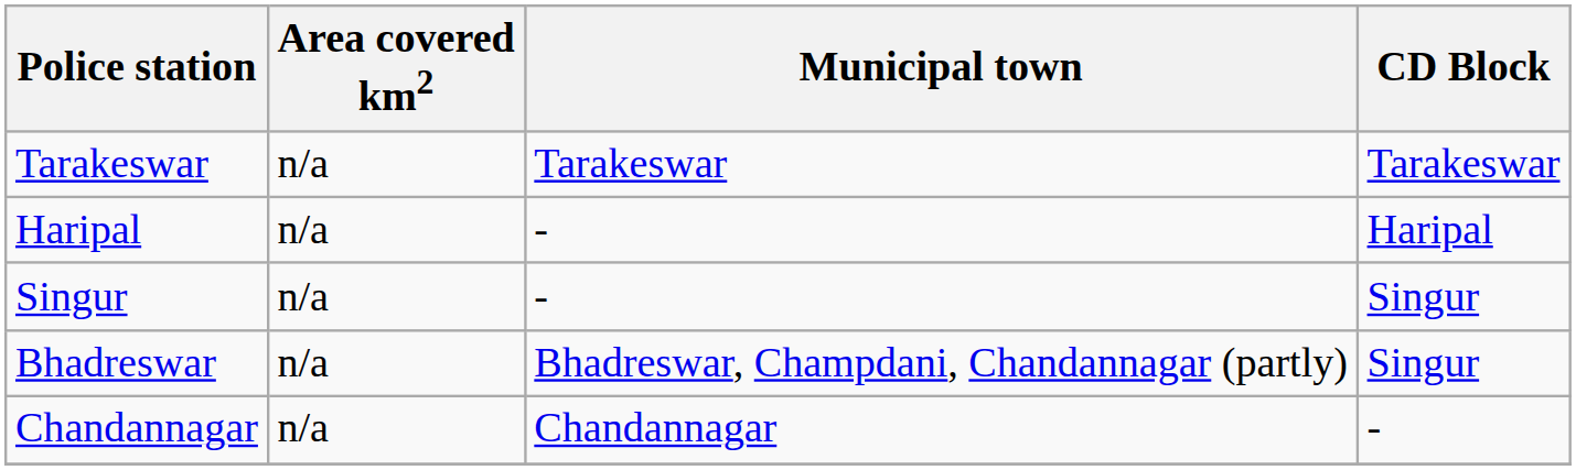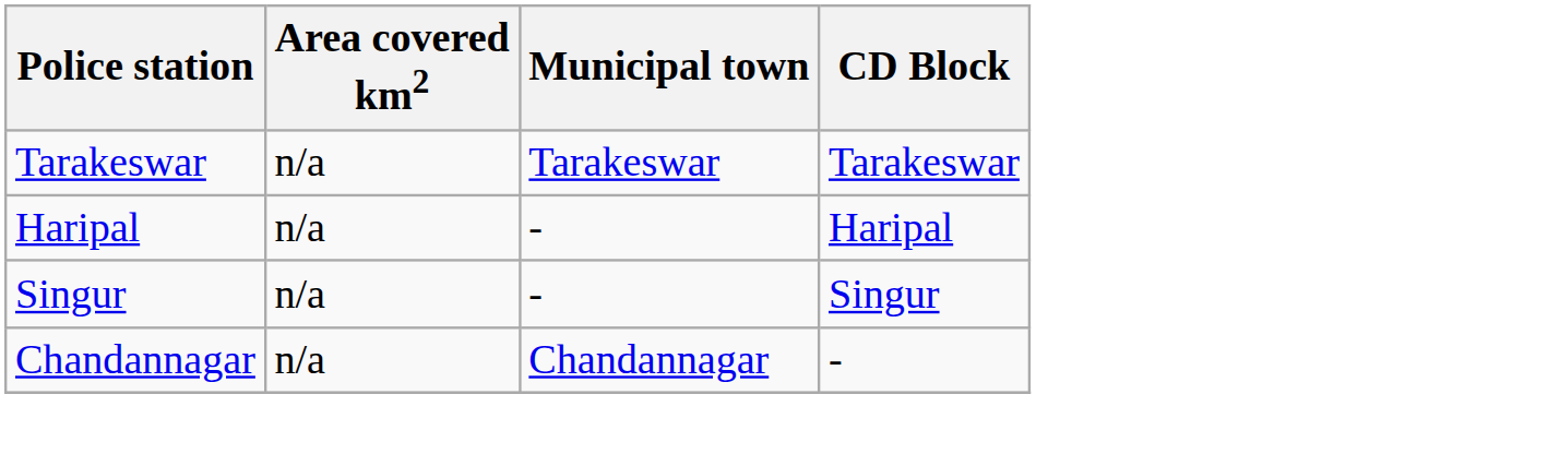 <table class="wikitable sortable">
 <tr>
 <th>Police station</th>
 <th>Area covered<br>km<sup>2</sup></th>
 <th>Municipal town</th>
 <th>CD Block</th>
 </tr>
 <tr>
 <td><a href='#'>Tarakeswar</a></td>
 <td>n/a</td>
 <td><a href='#'>Tarakeswar</a></td>
 <td><a href='#'>Tarakeswar</a></td>
 </tr>
 <tr>
 <td><a href='#'>Haripal</a></td>
 <td>n/a</td>
 <td>-</td>
 <td><a href='#'>Haripal</a></td>
 </tr>
 <tr>
 <td><a href='#'>Singur</a></td>
 <td>n/a</td>
 <td>-</td>
 <td><a href='#'>Singur</a></td>
 </tr>
 <tr>
-<td><a href='#'>Bhadreswar</a></td>
-<td>n/a</td>
-<td><a href='#'>Bhadreswar</a>, <a href='#'>Champdani</a>, <a href='#'>Chandannagar</a> (partly)</td>
-<td><a href='#'>Singur</a></td>
-</tr>
-<tr>
 <td><a href='#'>Chandannagar</a></td>
 <td>n/a</td>
 <td><a href='#'>Chandannagar</a></td>
 <td>-</td>
 </tr>
 <tr>
 </tr>
 </table>
